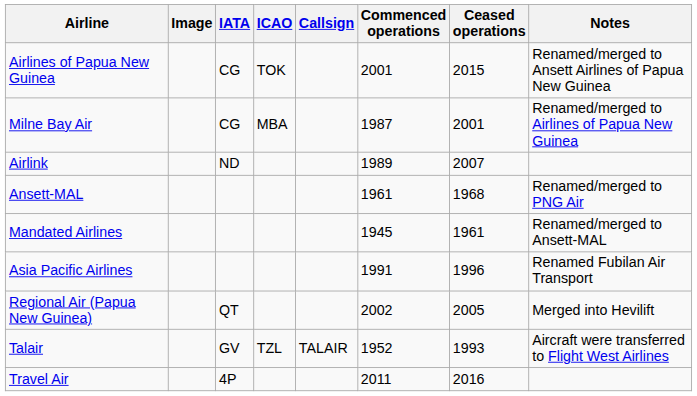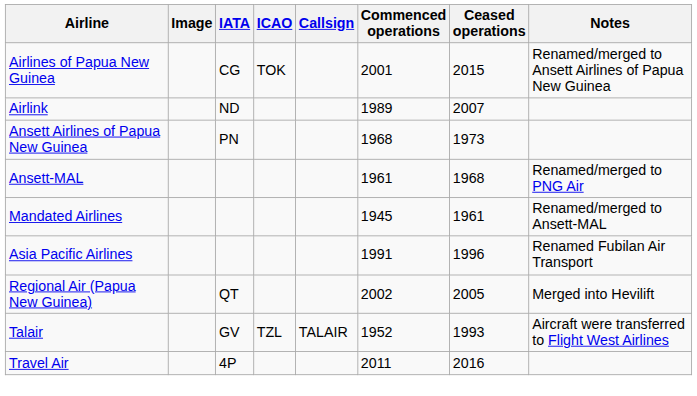 <table class="wikitable sortable" style="border-collapse:collapse; margin:auto;" border="1" cellpadding="3">
 <tr valign="middle">
 <th style="width:175px;">Airline</th>
 <th>Image</th>
 <th><a href='#'>IATA</a></th>
 <th><a href='#'>ICAO</a></th>
 <th><a href='#'>Callsign</a></th>
 <th>Commenced<br>operations</th>
 <th>Ceased<br>operations</th>
 <th style="width:175px;">Notes</th>
 </tr>
 <tr>
 <td><a href='#'>Airlines of Papua New Guinea</a></td>
 <td></td>
 <td>CG</td>
 <td>TOK</td>
 <td></td>
 <td>2001</td>
 <td>2015</td>
 <td>Renamed/merged to Ansett Airlines of Papua New Guinea</td>
 </tr>
 <tr>
-<td><a href='#'>Milne Bay Air</a></td>
-<td></td>
-<td>CG</td>
-<td>MBA</td>
-<td></td>
-<td>1987</td>
-<td>2001</td>
-<td>Renamed/merged to <a href='#'>Airlines of Papua New Guinea</a></td>
-</tr>
-<tr>
 <td><a href='#'>Airlink</a></td>
 <td></td>
 <td>ND</td>
 <td></td>
 <td></td>
 <td>1989</td>
 <td>2007</td>
+<td></td>
+</tr>
+<tr>
+<td><a href='#'>Ansett Airlines of Papua New Guinea</a></td>
+<td></td>
+<td>PN</td>
+<td></td>
+<td></td>
+<td>1968</td>
+<td>1973</td>
 <td></td>
 </tr>
 <tr>
 <td><a href='#'>Ansett-MAL</a></td>
 <td></td>
 <td></td>
 <td></td>
 <td></td>
 <td>1961</td>
 <td>1968</td>
 <td>Renamed/merged to <a href='#'>PNG Air</a></td>
 </tr>
 <tr>
 <td><a href='#'>Mandated Airlines</a></td>
 <td></td>
 <td></td>
 <td></td>
 <td></td>
 <td>1945</td>
 <td>1961</td>
 <td>Renamed/merged to Ansett-MAL</td>
 </tr>
 <tr>
 <td><a href='#'>Asia Pacific Airlines</a></td>
 <td></td>
 <td></td>
 <td></td>
 <td></td>
 <td>1991</td>
 <td>1996</td>
 <td>Renamed Fubilan Air Transport</td>
 </tr>
 <tr>
 <td><a href='#'>Regional Air (Papua New Guinea)</a></td>
 <td></td>
 <td>QT</td>
 <td></td>
 <td></td>
 <td>2002</td>
 <td>2005</td>
 <td>Merged into Hevilift</td>
 </tr>
 <tr>
 <td><a href='#'>Talair</a></td>
 <td></td>
 <td>GV</td>
 <td>TZL</td>
 <td>TALAIR</td>
 <td>1952</td>
 <td>1993</td>
 <td>Aircraft were transferred to <a href='#'>Flight West Airlines</a></td>
 </tr>
 <tr>
 <td><a href='#'>Travel Air</a></td>
 <td></td>
 <td>4P</td>
 <td></td>
 <td></td>
 <td>2011</td>
 <td>2016</td>
 <td></td>
 </tr>
 </table>
